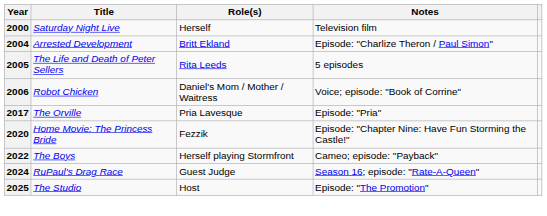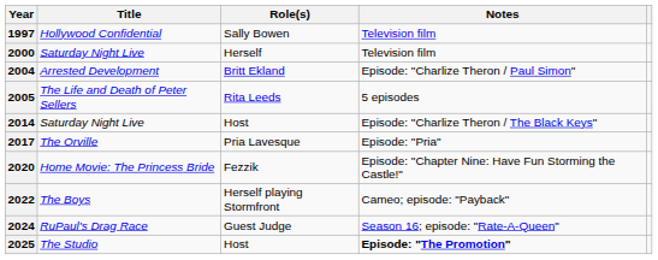 <table class="wikitable plainrowheaders sortable">
 <tr>
 <th scope="col">Year</th>
 <th scope="col">Title</th>
 <th scope="col">Role(s)</th>
 <th scope="col" class="unsortable">Notes</th>
 <th scope="col" class="unsortable"></th>
+</tr>
+<tr>
+<th scope="row">1997</th>
+<td><em><a href='#'>Hollywood Confidential</a></em></td>
+<td>Sally Bowen</td>
+<td><a href='#'>Television film</a></td>
+<td style="text-align:center;"></td>
 </tr>
 <tr>
 <th scope="row">2000</th>
 <td><em><a href='#'>Saturday Night Live</a></em></td>
 <td>Herself</td>
 <td>Television film</td>
 <td style="text-align:center;"></td>
 </tr>
 <tr>
 <th scope=row>2004</th>
 <td><em><a href='#'>Arrested Development</a></em></td>
 <td><a href='#'>Britt Ekland</a></td>
 <td>Episode: "Charlize Theron / <a href='#'>Paul Simon</a>"</td>
 <td style="text-align:center;"></td>
 </tr>
 <tr>
 <th scope="row">2005</th>
 <td><em><a href='#'>The Life and Death of Peter Sellers</a></em></td>
 <td><a href='#'>Rita Leeds</a></td>
 <td>5 episodes</td>
 <td style="text-align:center;"></td>
 </tr>
 <tr>
-<th scope=row>2006</th>
-<td><em><a href='#'>Robot Chicken</a></em></td>
-<td>Daniel's Mom / Mother / Waitress</td>
-<td>Voice; episode: "Book of Corrine"</td>
+<th scope="row">2014</th>
+<td><em>Saturday Night Live</em></td>
+<td>Host</td>
+<td>Episode: "Charlize Theron / <a href='#'>The Black Keys</a>"</td>
 <td style="text-align:center;"></td>
 </tr>
 <tr>
 <th scope="row">2017</th>
 <td><em><a href='#'>The Orville</a></em></td>
 <td>Pria Lavesque</td>
 <td>Episode: "Pria"</td>
 <td style="text-align:center;"></td>
 </tr>
 <tr>
 <th scope="row">2020</th>
 <td><em><a href='#'>Home Movie: The Princess Bride</a></em></td>
 <td>Fezzik</td>
 <td>Episode: "Chapter Nine: Have Fun Storming the Castle!"</td>
 <td style="text-align:center;"></td>
 </tr>
 <tr>
 <th scope="row">2022</th>
 <td><em><a href='#'>The Boys</a></em></td>
 <td>Herself playing Stormfront</td>
 <td>Cameo; episode: "Payback"</td>
 <td style="text-align:center;"></td>
 </tr>
 <tr>
 <th scope="row">2024</th>
 <td><em><a href='#'>RuPaul's Drag Race</a></em></td>
 <td>Guest Judge</td>
 <td><a href='#'>Season 16</a>; episode: "<a href='#'>Rate-A-Queen</a>"</td>
 <td style="text-align:center;"></td>
 </tr>
 <tr>
 <th scope="row">2025</th>
 <td><em><a href='#'>The Studio</a></em></td>
 <td>Host</td>
-<td>Episode: "<a href='#'>The Promotion</a>"</td>
+<td><strong>Episode: "<a href='#'>The Promotion</a>"</strong></td>
 <td></td>
 </tr>
 </table>
